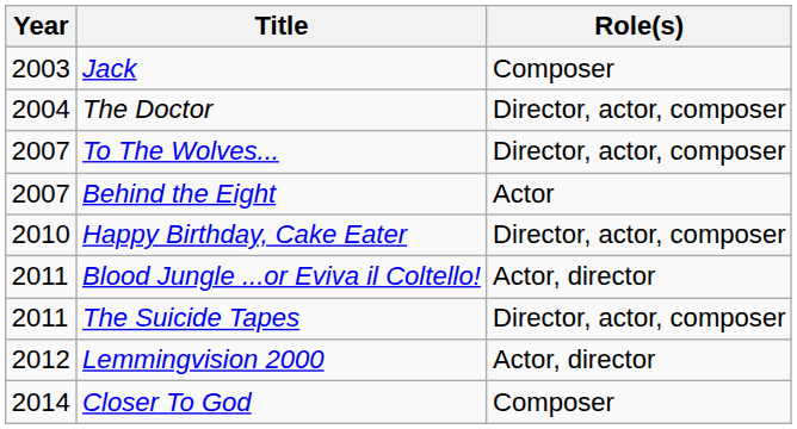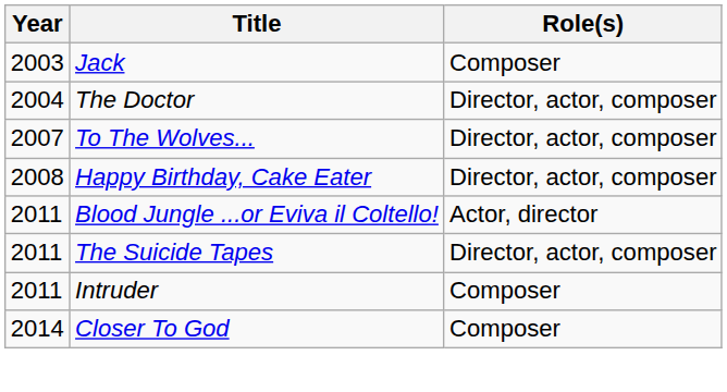 <table class="wikitable">
 <tr>
 <th>Year</th>
 <th>Title</th>
 <th>Role(s)</th>
 </tr>
 <tr>
 <td>2003</td>
 <td><em><a href='#'>Jack</a></em></td>
 <td>Composer</td>
 </tr>
 <tr>
 <td>2004</td>
 <td><em> The Doctor</em></td>
 <td>Director, actor, composer</td>
 </tr>
 <tr>
 <td>2007</td>
 <td><em><a href='#'>To The Wolves...</a></em></td>
 <td>Director, actor, composer</td>
 </tr>
 <tr>
-<td>2007</td>
-<td><em><a href='#'>Behind the Eight</a></em></td>
-<td>Actor</td>
-</tr>
-<tr>
-<td>2010</td>
+<td>2008</td>
 <td><em><a href='#'>Happy Birthday, Cake Eater</a></em></td>
 <td>Director, actor, composer</td>
 </tr>
 <tr>
 <td>2011</td>
 <td><em><a href='#'>Blood Jungle ...or Eviva il Coltello!</a></em></td>
 <td>Actor, director</td>
 </tr>
 <tr>
 <td>2011</td>
 <td><em><a href='#'>The Suicide Tapes</a></em></td>
 <td>Director, actor, composer</td>
 </tr>
 <tr>
-<td>2012</td>
-<td><em><a href='#'>Lemmingvision 2000</a></em></td>
-<td>Actor, director</td>
+<td>2011</td>
+<td><em>Intruder</em></td>
+<td>Composer</td>
 </tr>
 <tr>
 <td>2014</td>
 <td><em><a href='#'>Closer To God</a></em></td>
 <td>Composer</td>
 </tr>
 </table>
